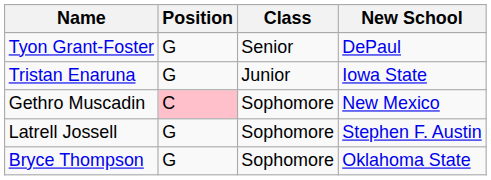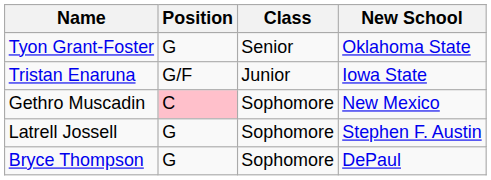 <table class="wikitable">
 <tr>
 <th>Name</th>
 <th>Position</th>
 <th>Class</th>
 <th>New School</th>
 </tr>
 <tr>
 <td><a href='#'>Tyon Grant-Foster</a></td>
 <td>G</td>
 <td>Senior</td>
-<td><a href='#'>DePaul</a></td>
+<td><a href='#'>Oklahoma State</a></td>
 </tr>
 <tr>
 <td><a href='#'>Tristan Enaruna</a></td>
-<td>G</td>
+<td>G/F</td>
 <td>Junior</td>
 <td><a href='#'>Iowa State</a></td>
 </tr>
 <tr>
 <td>Gethro Muscadin</td>
 <td style="background: pink;">C</td>
 <td>Sophomore</td>
 <td><a href='#'>New Mexico</a></td>
 </tr>
 <tr>
 <td>Latrell Jossell</td>
 <td>G</td>
 <td>Sophomore</td>
 <td><a href='#'>Stephen F. Austin</a></td>
 </tr>
 <tr>
 <td><a href='#'>Bryce Thompson</a></td>
 <td>G</td>
 <td>Sophomore</td>
-<td><a href='#'>Oklahoma State</a></td>
+<td><a href='#'>DePaul</a></td>
 </tr>
 </table>
